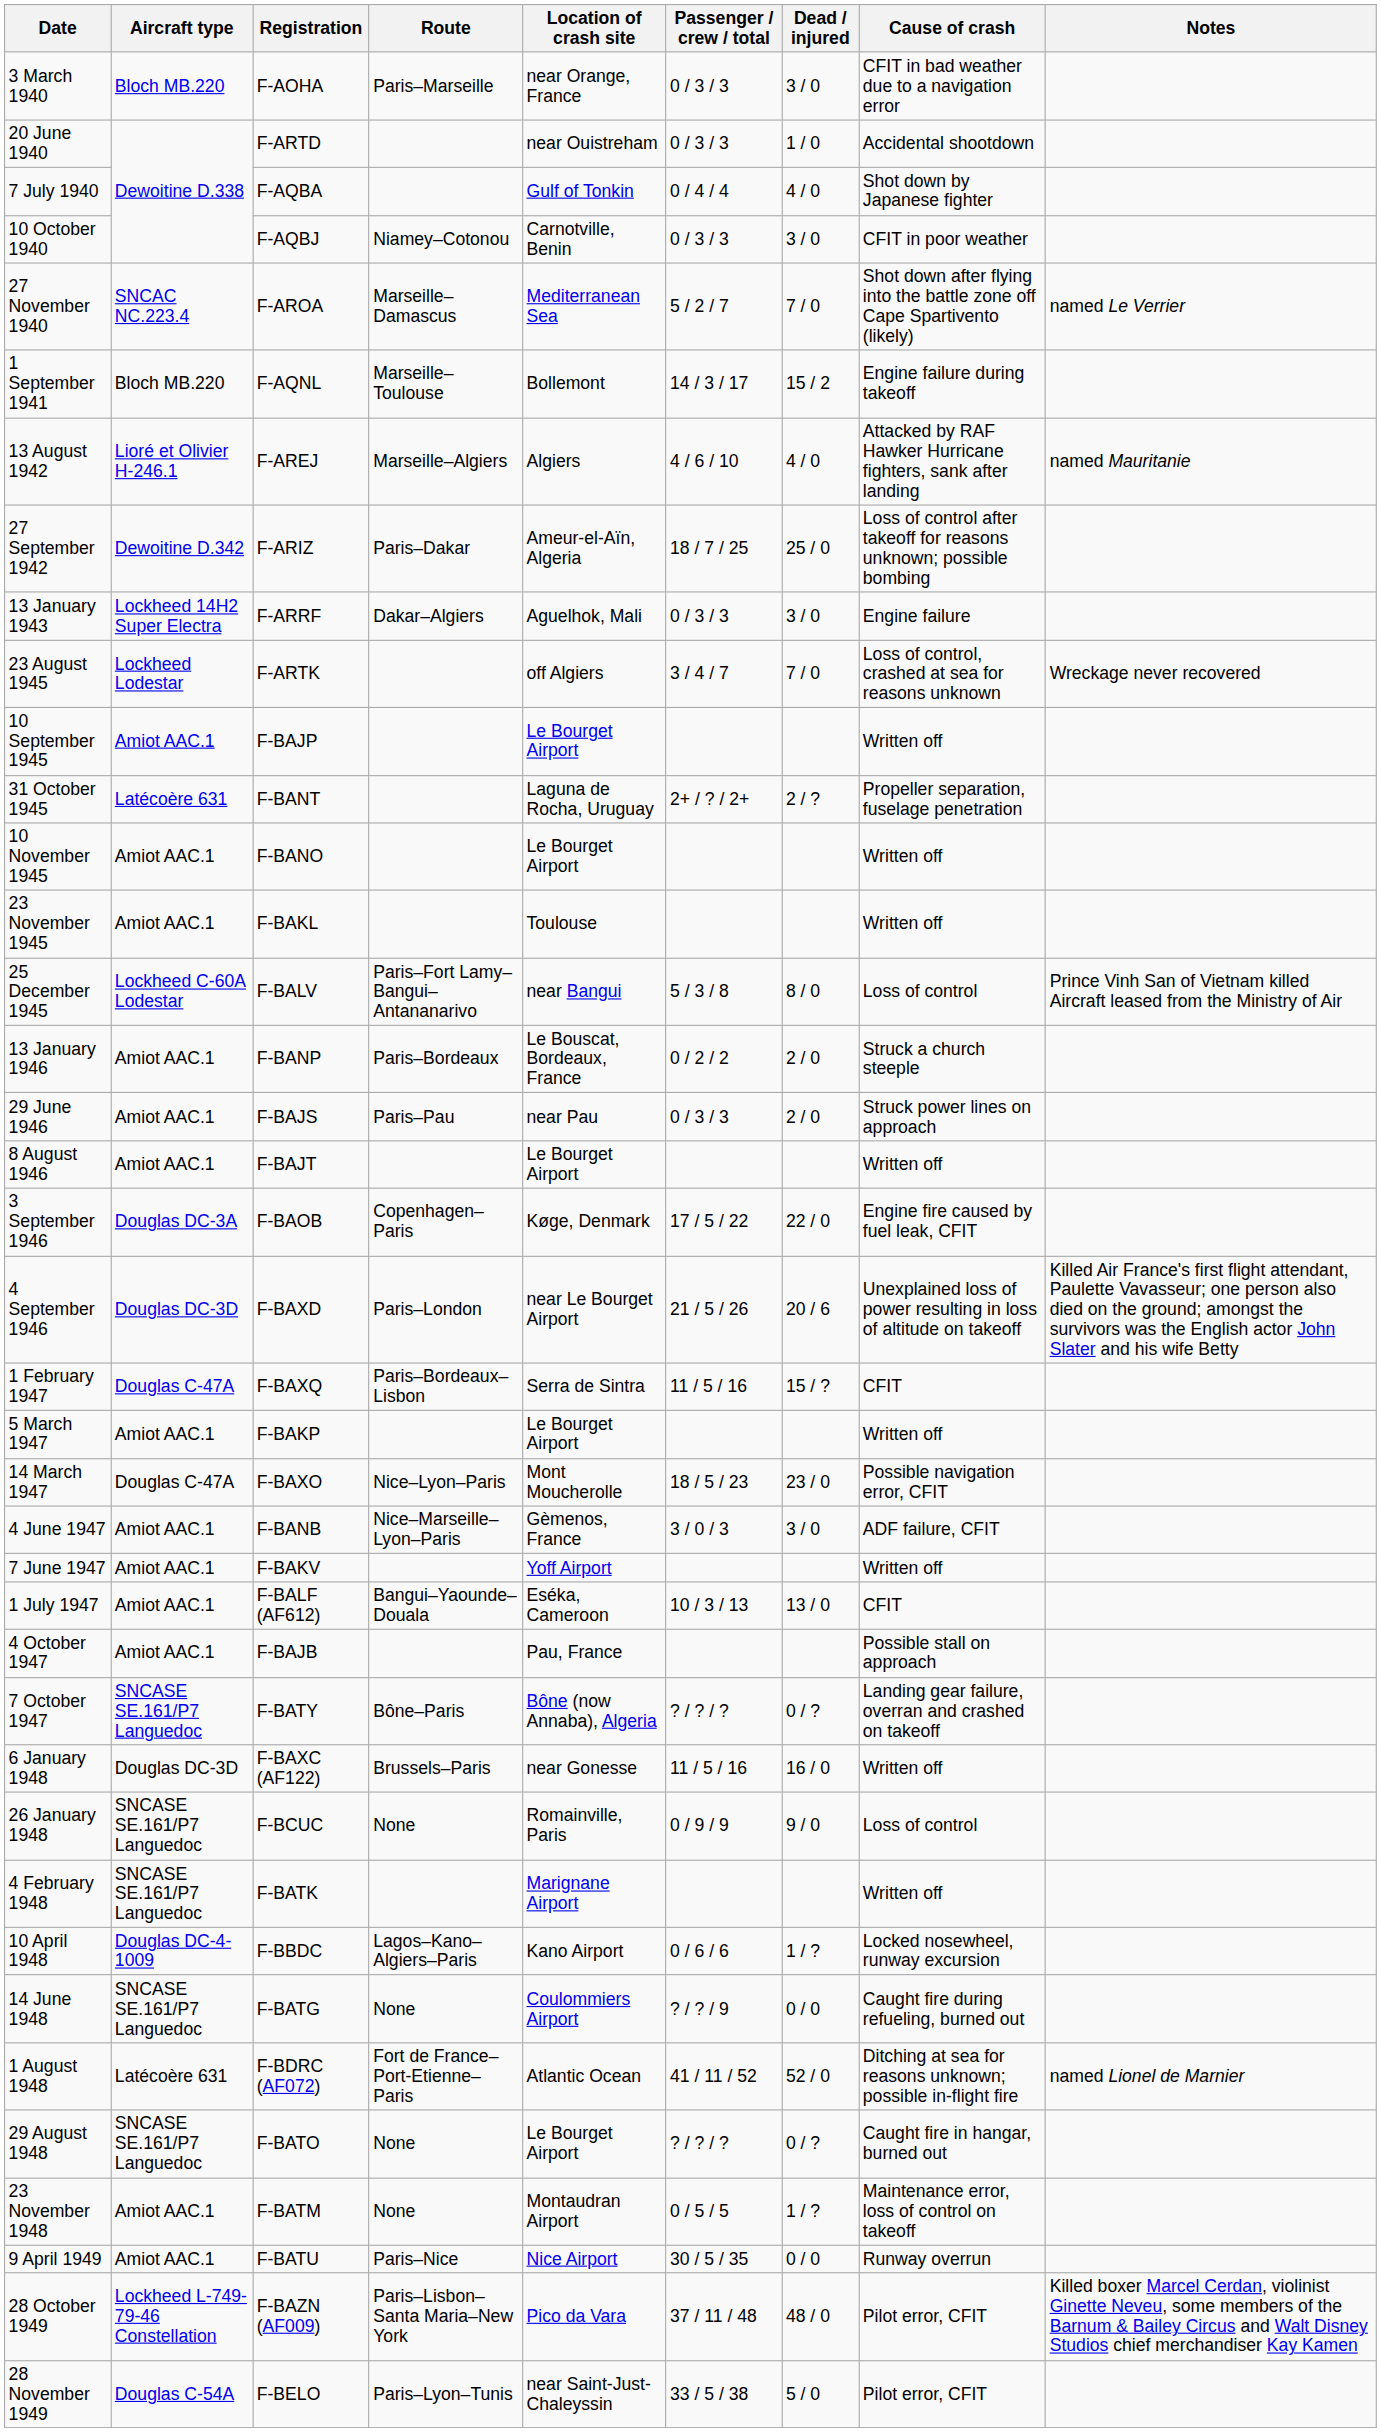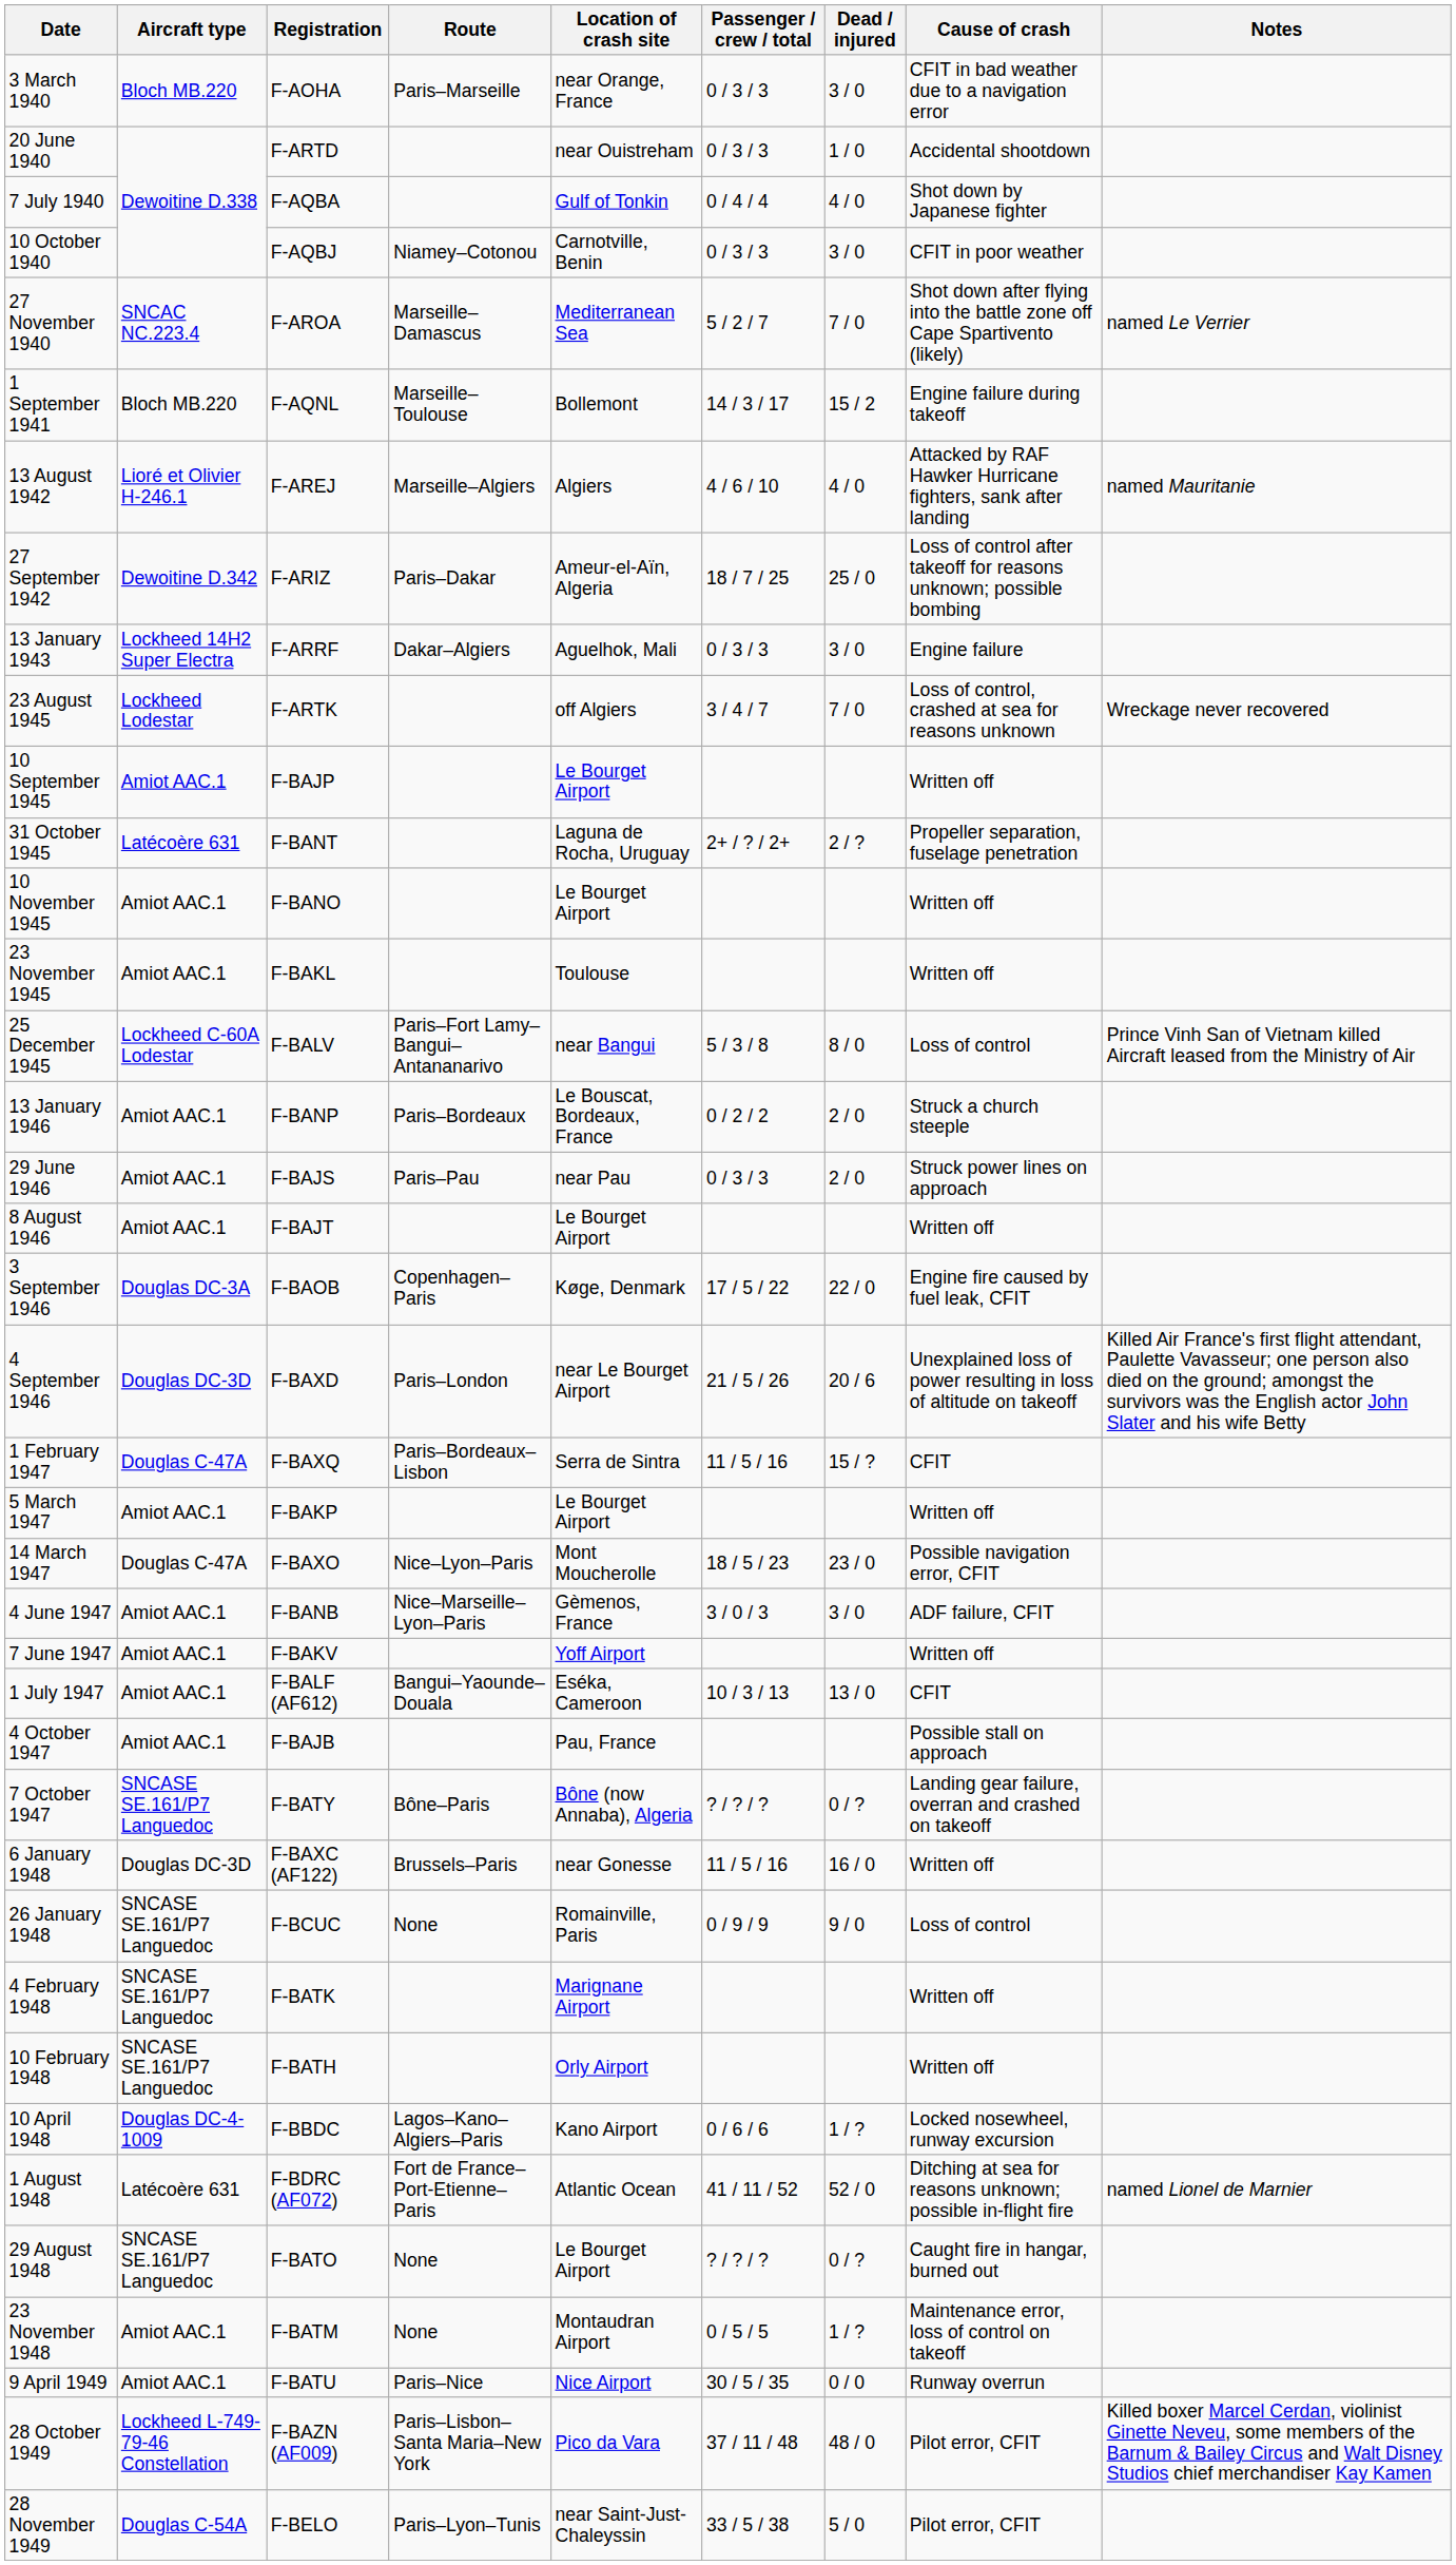 <table class="wikitable sortable">
 <tr>
 <th>Date</th>
 <th>Aircraft type</th>
 <th>Registration</th>
 <th>Route</th>
 <th>Location of crash site</th>
 <th>Passenger / crew / total</th>
 <th>Dead / injured</th>
 <th>Cause of crash</th>
 <th>Notes</th>
 </tr>
 <tr>
 <td>3 March 1940</td>
 <td><a href='#'>Bloch MB.220</a></td>
 <td>F-AOHA </td>
 <td>Paris–Marseille</td>
 <td>near Orange, France</td>
 <td>0 / 3 / 3</td>
 <td>3 / 0</td>
 <td>CFIT in bad weather due to a navigation error</td>
 <td></td>
 </tr>
 <tr>
 <td>20 June 1940</td>
 <td rowspan=3><a href='#'>Dewoitine D.338</a></td>
 <td>F-ARTD</td>
 <td></td>
 <td>near Ouistreham</td>
 <td>0 / 3 / 3</td>
 <td>1 / 0</td>
 <td>Accidental shootdown</td>
 <td></td>
 </tr>
 <tr>
 <td>7 July 1940</td>
 <td>F-AQBA</td>
 <td></td>
 <td><a href='#'>Gulf of Tonkin</a></td>
 <td>0 / 4 / 4</td>
 <td>4 / 0</td>
 <td>Shot down by Japanese fighter</td>
 </tr>
 <tr>
 <td>10 October 1940</td>
 <td>F-AQBJ</td>
 <td>Niamey–Cotonou</td>
 <td>Carnotville, Benin</td>
 <td>0 / 3 / 3</td>
 <td>3 / 0</td>
 <td>CFIT in poor weather</td>
 <td></td>
 </tr>
 <tr>
 <td>27 November 1940</td>
 <td><a href='#'>SNCAC NC.223.4</a></td>
 <td>F-AROA</td>
 <td>Marseille–Damascus</td>
 <td><a href='#'>Mediterranean Sea</a></td>
 <td>5 / 2 / 7</td>
 <td>7 / 0</td>
 <td>Shot down after flying into the battle zone off Cape Spartivento (likely)</td>
 <td>named <em>Le Verrier</em></td>
 </tr>
 <tr>
 <td>1 September 1941</td>
 <td>Bloch MB.220</td>
 <td>F-AQNL</td>
 <td>Marseille–Toulouse</td>
 <td>Bollemont</td>
 <td>14 / 3 / 17</td>
 <td>15 / 2</td>
 <td>Engine failure during takeoff</td>
 <td></td>
 </tr>
 <tr>
 <td>13 August 1942</td>
 <td><a href='#'>Lioré et Olivier H-246.1</a></td>
 <td>F-AREJ</td>
 <td>Marseille–Algiers</td>
 <td>Algiers</td>
 <td>4 / 6 / 10</td>
 <td>4 / 0</td>
 <td>Attacked by RAF Hawker Hurricane fighters, sank after landing</td>
 <td>named <em>Mauritanie</em></td>
 </tr>
 <tr>
 <td>27 September 1942</td>
 <td><a href='#'>Dewoitine D.342</a></td>
 <td>F-ARIZ</td>
 <td>Paris–Dakar</td>
 <td>Ameur-el-Aïn, Algeria</td>
 <td>18 / 7 / 25</td>
 <td>25 / 0</td>
 <td>Loss of control after takeoff for reasons unknown; possible bombing</td>
 <td></td>
 </tr>
 <tr>
 <td>13 January 1943</td>
 <td><a href='#'>Lockheed 14H2 Super Electra</a></td>
 <td>F-ARRF</td>
 <td>Dakar–Algiers</td>
 <td>Aguelhok, Mali</td>
 <td>0 / 3 / 3</td>
 <td>3 / 0</td>
 <td>Engine failure</td>
 <td></td>
 </tr>
 <tr>
 <td>23 August 1945</td>
 <td><a href='#'>Lockheed Lodestar</a></td>
 <td>F-ARTK</td>
 <td></td>
 <td>off Algiers</td>
 <td>3 / 4 / 7</td>
 <td>7 / 0</td>
 <td>Loss of control, crashed at sea for reasons unknown</td>
 <td>Wreckage never recovered</td>
 </tr>
 <tr>
 <td>10 September 1945</td>
 <td><a href='#'>Amiot AAC.1</a></td>
 <td>F-BAJP</td>
 <td></td>
 <td><a href='#'>Le Bourget Airport</a></td>
 <td></td>
 <td></td>
 <td>Written off</td>
 <td></td>
 </tr>
 <tr>
 <td>31 October 1945</td>
 <td><a href='#'>Latécoère 631</a></td>
 <td>F-BANT</td>
 <td></td>
 <td>Laguna de Rocha, Uruguay</td>
 <td>2+ / ? / 2+</td>
 <td>2 / ?</td>
 <td>Propeller separation, fuselage penetration</td>
 <td></td>
 </tr>
 <tr>
 <td>10 November 1945</td>
 <td>Amiot AAC.1</td>
 <td>F-BANO</td>
 <td></td>
 <td>Le Bourget Airport</td>
 <td></td>
 <td></td>
 <td>Written off</td>
 <td></td>
 </tr>
 <tr>
 <td>23 November 1945</td>
 <td>Amiot AAC.1</td>
 <td>F-BAKL</td>
 <td></td>
 <td>Toulouse</td>
 <td></td>
 <td></td>
 <td>Written off</td>
 <td></td>
 </tr>
 <tr>
 <td>25 December 1945</td>
 <td><a href='#'>Lockheed C-60A Lodestar</a></td>
 <td>F-BALV</td>
 <td>Paris–Fort Lamy–Bangui–Antananarivo</td>
 <td>near <a href='#'>Bangui</a></td>
 <td>5 / 3 / 8</td>
 <td>8 / 0</td>
 <td>Loss of control</td>
 <td>Prince Vinh San of Vietnam killed<br>Aircraft leased from the Ministry of Air</td>
 </tr>
 <tr>
 <td>13 January 1946</td>
 <td>Amiot AAC.1</td>
 <td>F-BANP</td>
 <td>Paris–Bordeaux</td>
 <td>Le Bouscat, Bordeaux, France</td>
 <td>0 / 2 / 2</td>
 <td>2 / 0</td>
 <td>Struck a church steeple</td>
 <td></td>
 </tr>
 <tr>
 <td>29 June 1946</td>
 <td>Amiot AAC.1</td>
 <td>F-BAJS</td>
 <td>Paris–Pau</td>
 <td>near Pau</td>
 <td>0 / 3 / 3</td>
 <td>2 / 0</td>
 <td>Struck power lines on approach</td>
 <td></td>
 </tr>
 <tr>
 <td>8 August 1946</td>
 <td>Amiot AAC.1</td>
 <td>F-BAJT</td>
 <td></td>
 <td>Le Bourget Airport</td>
 <td></td>
 <td></td>
 <td>Written off</td>
 <td></td>
 </tr>
 <tr>
 <td>3 September 1946</td>
 <td><a href='#'>Douglas DC-3A</a></td>
 <td>F-BAOB</td>
 <td>Copenhagen–Paris</td>
 <td>Køge, Denmark</td>
 <td>17 / 5 / 22</td>
 <td>22 / 0</td>
 <td>Engine fire caused by fuel leak, CFIT</td>
 <td></td>
 </tr>
 <tr>
 <td>4 September 1946</td>
 <td><a href='#'>Douglas DC-3D</a></td>
 <td>F-BAXD</td>
 <td>Paris–London</td>
 <td>near Le Bourget Airport</td>
 <td>21 / 5 / 26</td>
 <td>20 / 6</td>
 <td>Unexplained loss of power resulting in loss of altitude on takeoff</td>
 <td>Killed Air France's first flight attendant, Paulette Vavasseur; one person also died on the ground; amongst the survivors was the English actor <a href='#'>John Slater</a> and his wife Betty</td>
 </tr>
 <tr>
 <td>1 February 1947</td>
 <td><a href='#'>Douglas C-47A</a></td>
 <td>F-BAXQ</td>
 <td>Paris–Bordeaux–Lisbon</td>
 <td>Serra de Sintra</td>
 <td>11 / 5 / 16</td>
 <td>15 / ?</td>
 <td>CFIT</td>
 <td></td>
 </tr>
 <tr>
 <td>5 March 1947</td>
 <td>Amiot AAC.1</td>
 <td>F-BAKP</td>
 <td></td>
 <td>Le Bourget Airport</td>
 <td></td>
 <td></td>
 <td>Written off</td>
 <td></td>
 </tr>
 <tr>
 <td>14 March 1947</td>
 <td>Douglas C-47A</td>
 <td>F-BAXO</td>
 <td>Nice–Lyon–Paris</td>
 <td>Mont Moucherolle</td>
 <td>18 / 5 / 23</td>
 <td>23 / 0</td>
 <td>Possible navigation error, CFIT</td>
 <td></td>
 </tr>
 <tr>
 <td>4 June 1947</td>
 <td>Amiot AAC.1</td>
 <td>F-BANB</td>
 <td>Nice–Marseille–Lyon–Paris</td>
 <td>Gèmenos, France</td>
 <td>3 / 0 / 3</td>
 <td>3 / 0</td>
 <td>ADF failure, CFIT</td>
 <td></td>
 </tr>
 <tr>
 <td>7 June 1947</td>
 <td>Amiot AAC.1</td>
 <td>F-BAKV</td>
 <td></td>
 <td><a href='#'>Yoff Airport</a></td>
 <td></td>
 <td></td>
 <td>Written off</td>
 <td></td>
 </tr>
 <tr>
 <td>1 July 1947</td>
 <td>Amiot AAC.1</td>
 <td>F-BALF<br>(AF612)</td>
 <td>Bangui–Yaounde–Douala</td>
 <td>Eséka, Cameroon</td>
 <td>10 / 3 / 13</td>
 <td>13 / 0</td>
 <td>CFIT</td>
 <td></td>
 </tr>
 <tr>
 <td>4 October 1947</td>
 <td>Amiot AAC.1</td>
 <td>F-BAJB</td>
 <td></td>
 <td>Pau, France</td>
 <td></td>
 <td></td>
 <td>Possible stall on approach</td>
 <td></td>
 </tr>
 <tr>
 <td>7 October 1947</td>
 <td><a href='#'>SNCASE SE.161/P7 Languedoc</a></td>
 <td>F-BATY</td>
 <td>Bône–Paris</td>
 <td><a href='#'>Bône</a> (now Annaba), <a href='#'>Algeria</a></td>
 <td>? / ? / ?</td>
 <td>0 / ?</td>
 <td>Landing gear failure, overran and crashed on takeoff</td>
 <td></td>
 </tr>
 <tr>
 <td>6 January 1948</td>
 <td>Douglas DC-3D</td>
 <td>F-BAXC<br>(AF122)</td>
 <td>Brussels–Paris</td>
 <td>near Gonesse</td>
 <td>11 / 5 / 16</td>
 <td>16 / 0</td>
 <td>Written off</td>
 <td></td>
 </tr>
 <tr>
 <td>26 January 1948</td>
 <td>SNCASE SE.161/P7 Languedoc</td>
 <td>F-BCUC</td>
 <td>None</td>
 <td>Romainville, Paris</td>
 <td>0 / 9 / 9</td>
 <td>9 / 0</td>
 <td>Loss of control</td>
 <td></td>
 </tr>
 <tr>
 <td>4 February 1948</td>
 <td>SNCASE SE.161/P7 Languedoc</td>
 <td>F-BATK</td>
 <td></td>
 <td><a href='#'>Marignane Airport</a></td>
 <td></td>
 <td></td>
 <td>Written off</td>
 <td></td>
 </tr>
 <tr>
+<td>10 February 1948</td>
+<td>SNCASE SE.161/P7 Languedoc</td>
+<td>F-BATH</td>
+<td></td>
+<td><a href='#'>Orly Airport</a></td>
+<td></td>
+<td></td>
+<td>Written off</td>
+<td></td>
+</tr>
+<tr>
 <td>10 April 1948</td>
 <td><a href='#'>Douglas DC-4-1009</a></td>
 <td>F-BBDC</td>
 <td>Lagos–Kano–Algiers–Paris</td>
 <td>Kano Airport</td>
 <td>0 / 6 / 6</td>
 <td>1 / ?</td>
 <td>Locked nosewheel, runway excursion</td>
-<td></td>
-</tr>
-<tr>
-<td>14 June 1948</td>
-<td>SNCASE SE.161/P7 Languedoc</td>
-<td>F-BATG</td>
-<td>None</td>
-<td><a href='#'>Coulommiers Airport</a></td>
-<td>? / ? / 9</td>
-<td>0 / 0</td>
-<td>Caught fire during refueling, burned out</td>
 <td></td>
 </tr>
 <tr>
 <td>1 August 1948</td>
 <td>Latécoère 631</td>
 <td>F-BDRC (<a href='#'>AF072</a>)</td>
 <td>Fort de France–Port-Etienne–Paris</td>
 <td>Atlantic Ocean</td>
 <td>41 / 11 / 52</td>
 <td>52 / 0</td>
 <td>Ditching at sea for reasons unknown; possible in-flight fire</td>
 <td>named <em>Lionel de Marnier</em></td>
 </tr>
 <tr>
 <td>29 August 1948</td>
 <td>SNCASE SE.161/P7 Languedoc</td>
 <td>F-BATO</td>
 <td>None</td>
 <td>Le Bourget Airport</td>
 <td>? / ? / ?</td>
 <td>0 / ?</td>
 <td>Caught fire in hangar, burned out</td>
 <td></td>
 </tr>
 <tr>
 <td>23 November 1948</td>
 <td>Amiot AAC.1</td>
 <td>F-BATM</td>
 <td>None</td>
 <td>Montaudran Airport</td>
 <td>0 / 5 / 5</td>
 <td>1 / ?</td>
 <td>Maintenance error, loss of control on takeoff</td>
 <td></td>
 </tr>
 <tr>
 <td>9 April 1949</td>
 <td>Amiot AAC.1</td>
 <td>F-BATU</td>
 <td>Paris–Nice</td>
 <td><a href='#'>Nice Airport</a></td>
 <td>30 / 5 / 35</td>
 <td>0 / 0</td>
 <td>Runway overrun</td>
 <td></td>
 </tr>
 <tr>
 <td>28 October 1949</td>
 <td><a href='#'>Lockheed L-749-79-46 Constellation</a></td>
 <td>F-BAZN (<a href='#'>AF009</a>)</td>
 <td>Paris–Lisbon–Santa Maria–New York</td>
 <td><a href='#'>Pico da Vara</a></td>
 <td>37 / 11 / 48</td>
 <td>48 / 0</td>
 <td>Pilot error, CFIT</td>
 <td>Killed boxer <a href='#'>Marcel Cerdan</a>, violinist <a href='#'>Ginette Neveu</a>, some members of the <a href='#'>Barnum & Bailey Circus</a> and <a href='#'>Walt Disney Studios</a> chief merchandiser <a href='#'>Kay Kamen</a></td>
 </tr>
 <tr>
 <td>28 November 1949</td>
 <td><a href='#'>Douglas C-54A</a></td>
 <td>F-BELO</td>
 <td>Paris–Lyon–Tunis</td>
 <td>near Saint-Just-Chaleyssin</td>
 <td>33 / 5 / 38</td>
 <td>5 / 0</td>
 <td>Pilot error, CFIT</td>
 <td></td>
 </tr>
 <tr>
 </tr>
 </table>
